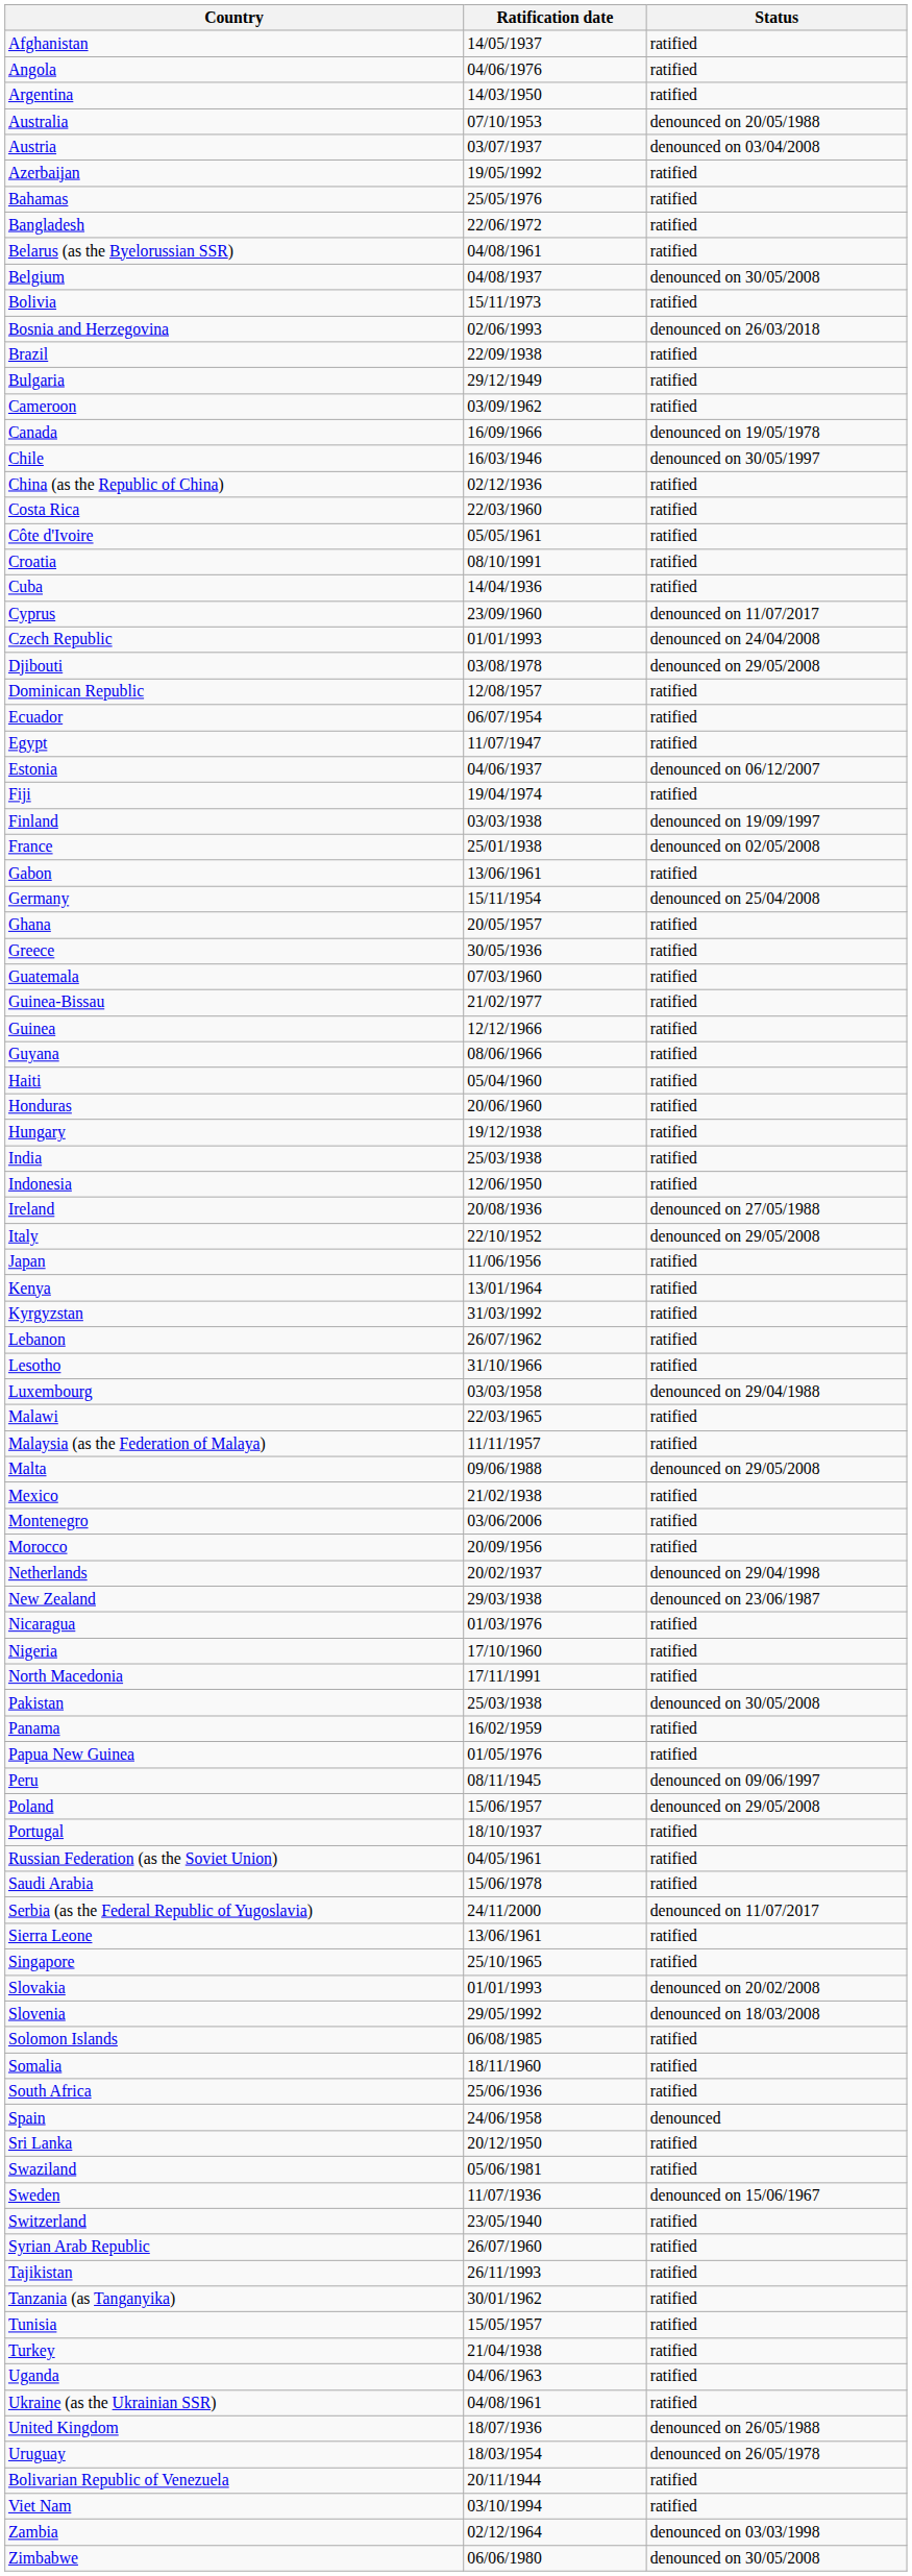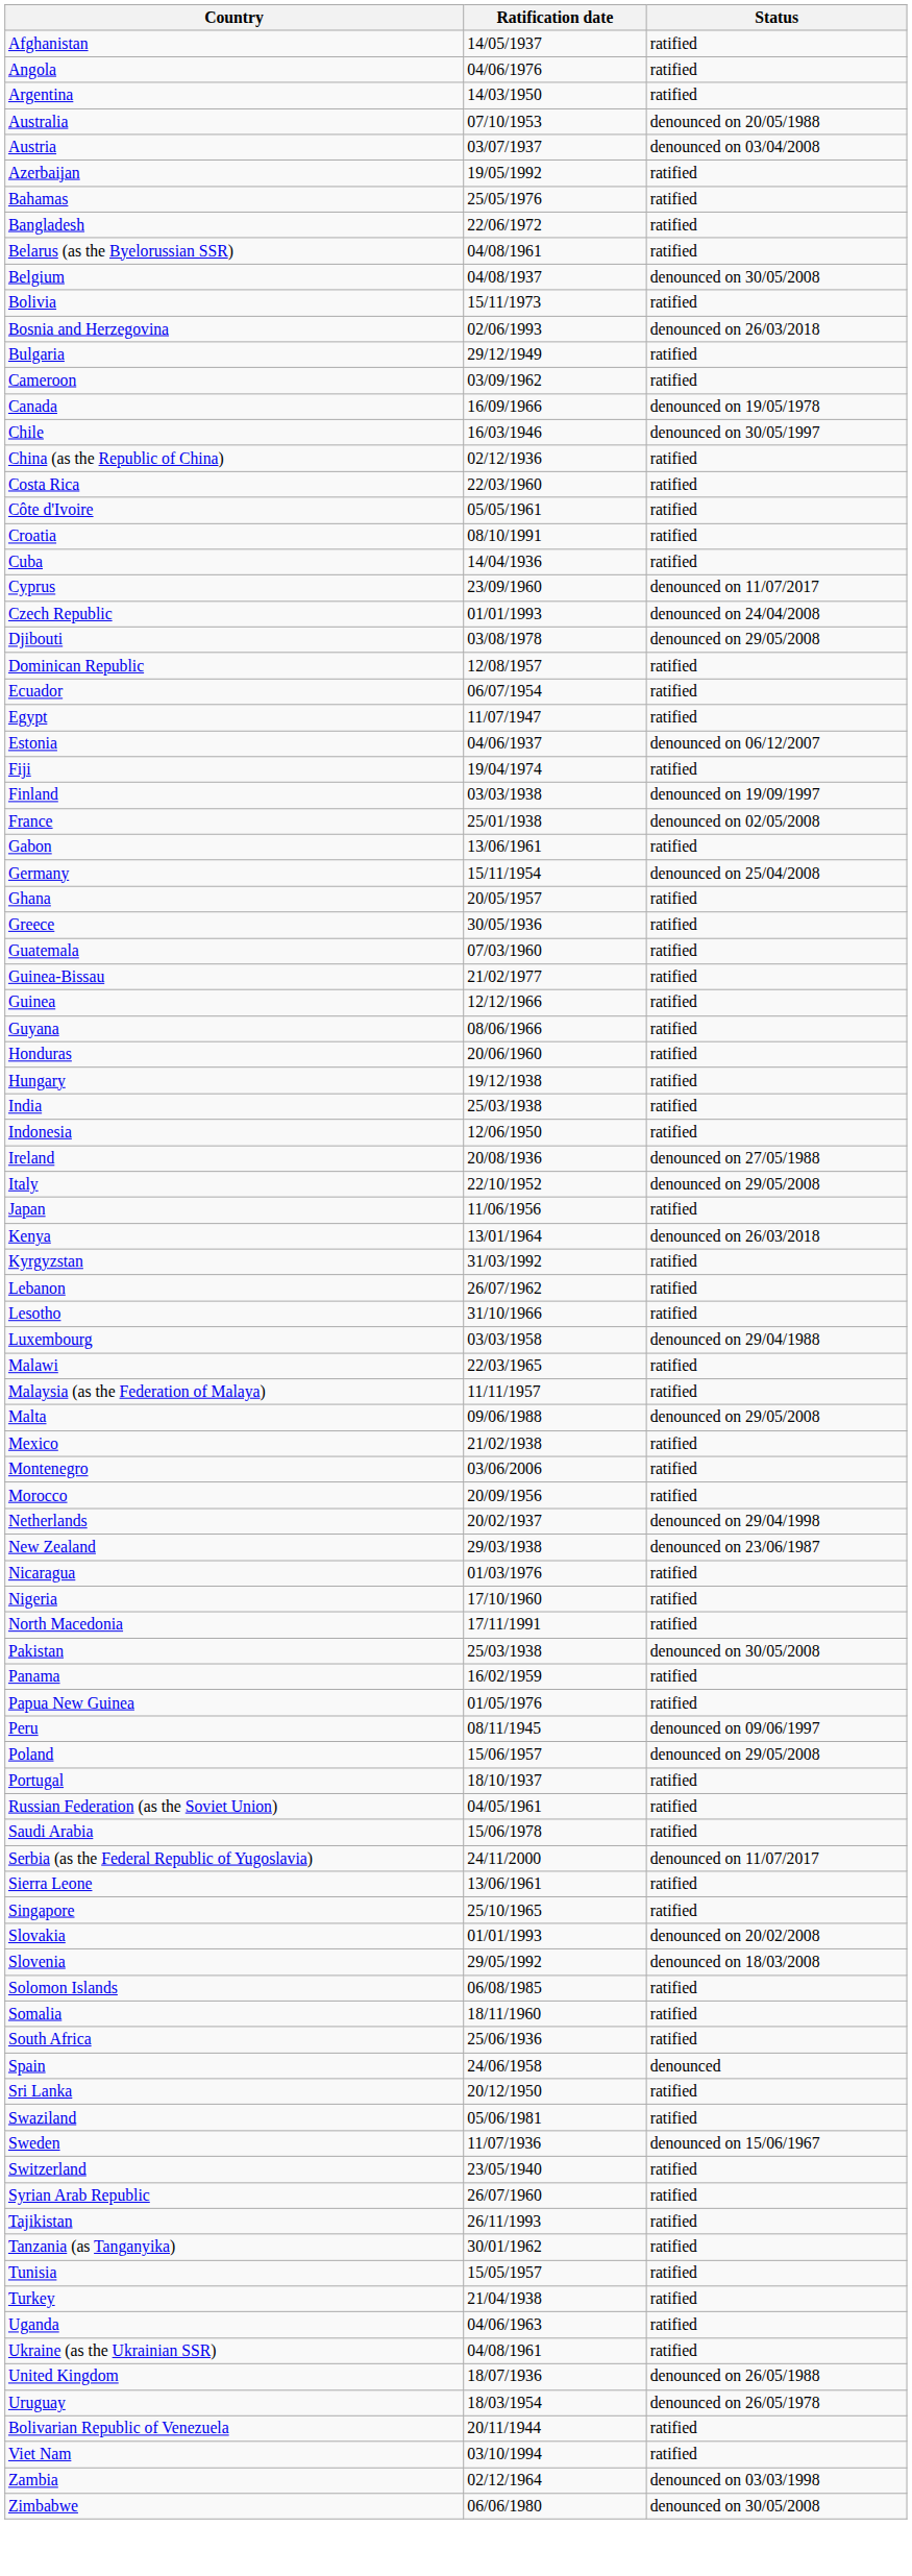 <table class="wikitable" style="width:70%;margin:auto;">
 <tr style="text-align:left;">
 <th>Country</th>
 <th>Ratification date</th>
 <th>Status</th>
 </tr>
 <tr>
 <td><a href='#'>Afghanistan</a></td>
 <td>14/05/1937</td>
 <td>ratified</td>
 </tr>
 <tr>
 <td><a href='#'>Angola</a></td>
 <td>04/06/1976</td>
 <td>ratified</td>
 </tr>
 <tr>
 <td><a href='#'>Argentina</a></td>
 <td>14/03/1950</td>
 <td>ratified</td>
 </tr>
 <tr>
 <td><a href='#'>Australia</a></td>
 <td>07/10/1953</td>
 <td>denounced on 20/05/1988</td>
 </tr>
 <tr>
 <td><a href='#'>Austria</a></td>
 <td>03/07/1937</td>
 <td>denounced on 03/04/2008</td>
 </tr>
 <tr>
 <td><a href='#'>Azerbaijan</a></td>
 <td>19/05/1992</td>
 <td>ratified</td>
 </tr>
 <tr>
 <td><a href='#'>Bahamas</a></td>
 <td>25/05/1976</td>
 <td>ratified</td>
 </tr>
 <tr>
 <td><a href='#'>Bangladesh</a></td>
 <td>22/06/1972</td>
 <td>ratified</td>
 </tr>
 <tr>
 <td><a href='#'>Belarus</a> (as the <a href='#'>Byelorussian SSR</a>)</td>
 <td>04/08/1961</td>
 <td>ratified</td>
 </tr>
 <tr>
 <td><a href='#'>Belgium</a></td>
 <td>04/08/1937</td>
 <td>denounced on 30/05/2008</td>
 </tr>
 <tr>
 <td><a href='#'>Bolivia</a></td>
 <td>15/11/1973</td>
 <td>ratified</td>
 </tr>
 <tr>
 <td><a href='#'>Bosnia and Herzegovina</a></td>
 <td>02/06/1993</td>
 <td>denounced on 26/03/2018</td>
-</tr>
-<tr>
-<td><a href='#'>Brazil</a></td>
-<td>22/09/1938</td>
-<td>ratified</td>
 </tr>
 <tr>
 <td><a href='#'>Bulgaria</a></td>
 <td>29/12/1949</td>
 <td>ratified</td>
 </tr>
 <tr>
 <td><a href='#'>Cameroon</a></td>
 <td>03/09/1962</td>
 <td>ratified</td>
 </tr>
 <tr>
 <td><a href='#'>Canada</a></td>
 <td>16/09/1966</td>
 <td>denounced on 19/05/1978</td>
 </tr>
 <tr>
 <td><a href='#'>Chile</a></td>
 <td>16/03/1946</td>
 <td>denounced on 30/05/1997</td>
 </tr>
 <tr>
 <td><a href='#'>China</a> (as the <a href='#'>Republic of China</a>)</td>
 <td>02/12/1936</td>
 <td>ratified</td>
 </tr>
 <tr>
 <td><a href='#'>Costa Rica</a></td>
 <td>22/03/1960</td>
 <td>ratified</td>
 </tr>
 <tr>
 <td><a href='#'>Côte d'Ivoire</a></td>
 <td>05/05/1961</td>
 <td>ratified</td>
 </tr>
 <tr>
 <td><a href='#'>Croatia</a></td>
 <td>08/10/1991</td>
 <td>ratified</td>
 </tr>
 <tr>
 <td><a href='#'>Cuba</a></td>
 <td>14/04/1936</td>
 <td>ratified</td>
 </tr>
 <tr>
 <td><a href='#'>Cyprus</a></td>
 <td>23/09/1960</td>
 <td>denounced on 11/07/2017</td>
 </tr>
 <tr>
 <td><a href='#'>Czech Republic</a></td>
 <td>01/01/1993</td>
 <td>denounced on 24/04/2008</td>
 </tr>
 <tr>
 <td><a href='#'>Djibouti</a></td>
 <td>03/08/1978</td>
 <td>denounced on 29/05/2008</td>
 </tr>
 <tr>
 <td><a href='#'>Dominican Republic</a></td>
 <td>12/08/1957</td>
 <td>ratified</td>
 </tr>
 <tr>
 <td><a href='#'>Ecuador</a></td>
 <td>06/07/1954</td>
 <td>ratified</td>
 </tr>
 <tr>
 <td><a href='#'>Egypt</a></td>
 <td>11/07/1947</td>
 <td>ratified</td>
 </tr>
 <tr>
 <td><a href='#'>Estonia</a></td>
 <td>04/06/1937</td>
 <td>denounced on 06/12/2007</td>
 </tr>
 <tr>
 <td><a href='#'>Fiji</a></td>
 <td>19/04/1974</td>
 <td>ratified</td>
 </tr>
 <tr>
 <td><a href='#'>Finland</a></td>
 <td>03/03/1938</td>
 <td>denounced on 19/09/1997</td>
 </tr>
 <tr>
 <td><a href='#'>France</a></td>
 <td>25/01/1938</td>
 <td>denounced on 02/05/2008</td>
 </tr>
 <tr>
 <td><a href='#'>Gabon</a></td>
 <td>13/06/1961</td>
 <td>ratified</td>
 </tr>
 <tr>
 <td><a href='#'>Germany</a></td>
 <td>15/11/1954</td>
 <td>denounced on 25/04/2008</td>
 </tr>
 <tr>
 <td><a href='#'>Ghana</a></td>
 <td>20/05/1957</td>
 <td>ratified</td>
 </tr>
 <tr>
 <td><a href='#'>Greece</a></td>
 <td>30/05/1936</td>
 <td>ratified</td>
 </tr>
 <tr>
 <td><a href='#'>Guatemala</a></td>
 <td>07/03/1960</td>
 <td>ratified</td>
 </tr>
 <tr>
 <td><a href='#'>Guinea-Bissau</a></td>
 <td>21/02/1977</td>
 <td>ratified</td>
 </tr>
 <tr>
 <td><a href='#'>Guinea</a></td>
 <td>12/12/1966</td>
 <td>ratified</td>
 </tr>
 <tr>
 <td><a href='#'>Guyana</a></td>
 <td>08/06/1966</td>
 <td>ratified</td>
 </tr>
 <tr>
-<td><a href='#'>Haiti</a></td>
-<td>05/04/1960</td>
-<td>ratified</td>
-</tr>
-<tr>
 <td><a href='#'>Honduras</a></td>
 <td>20/06/1960</td>
 <td>ratified</td>
 </tr>
 <tr>
 <td><a href='#'>Hungary</a></td>
 <td>19/12/1938</td>
 <td>ratified</td>
 </tr>
 <tr>
 <td><a href='#'>India</a></td>
 <td>25/03/1938</td>
 <td>ratified</td>
 </tr>
 <tr>
 <td><a href='#'>Indonesia</a></td>
 <td>12/06/1950</td>
 <td>ratified</td>
 </tr>
 <tr>
 <td><a href='#'>Ireland</a></td>
 <td>20/08/1936</td>
 <td>denounced on 27/05/1988</td>
 </tr>
 <tr>
 <td><a href='#'>Italy</a></td>
 <td>22/10/1952</td>
 <td>denounced on 29/05/2008</td>
 </tr>
 <tr>
 <td><a href='#'>Japan</a></td>
 <td>11/06/1956</td>
 <td>ratified</td>
 </tr>
 <tr>
 <td><a href='#'>Kenya</a></td>
 <td>13/01/1964</td>
-<td>ratified</td>
+<td>denounced on 26/03/2018</td>
 </tr>
 <tr>
 <td><a href='#'>Kyrgyzstan</a></td>
 <td>31/03/1992</td>
 <td>ratified</td>
 </tr>
 <tr>
 <td><a href='#'>Lebanon</a></td>
 <td>26/07/1962</td>
 <td>ratified</td>
 </tr>
 <tr>
 <td><a href='#'>Lesotho</a></td>
 <td>31/10/1966</td>
 <td>ratified</td>
 </tr>
 <tr>
 <td><a href='#'>Luxembourg</a></td>
 <td>03/03/1958</td>
 <td>denounced on 29/04/1988</td>
 </tr>
 <tr>
 <td><a href='#'>Malawi</a></td>
 <td>22/03/1965</td>
 <td>ratified</td>
 </tr>
 <tr>
 <td><a href='#'>Malaysia</a> (as the <a href='#'>Federation of Malaya</a>)</td>
 <td>11/11/1957</td>
 <td>ratified</td>
 </tr>
 <tr>
 <td><a href='#'>Malta</a></td>
 <td>09/06/1988</td>
 <td>denounced on 29/05/2008</td>
 </tr>
 <tr>
 <td><a href='#'>Mexico</a></td>
 <td>21/02/1938</td>
 <td>ratified</td>
 </tr>
 <tr>
 <td><a href='#'>Montenegro</a></td>
 <td>03/06/2006</td>
 <td>ratified</td>
 </tr>
 <tr>
 <td><a href='#'>Morocco</a></td>
 <td>20/09/1956</td>
 <td>ratified</td>
 </tr>
 <tr>
 <td><a href='#'>Netherlands</a></td>
 <td>20/02/1937</td>
 <td>denounced on 29/04/1998</td>
 </tr>
 <tr>
 <td><a href='#'>New Zealand</a></td>
 <td>29/03/1938</td>
 <td>denounced on 23/06/1987</td>
 </tr>
 <tr>
 <td><a href='#'>Nicaragua</a></td>
 <td>01/03/1976</td>
 <td>ratified</td>
 </tr>
 <tr>
 <td><a href='#'>Nigeria</a></td>
 <td>17/10/1960</td>
 <td>ratified</td>
 </tr>
 <tr>
 <td><a href='#'>North Macedonia</a></td>
 <td>17/11/1991</td>
 <td>ratified</td>
 </tr>
 <tr>
 <td><a href='#'>Pakistan</a></td>
 <td>25/03/1938</td>
 <td>denounced on 30/05/2008</td>
 </tr>
 <tr>
 <td><a href='#'>Panama</a></td>
 <td>16/02/1959</td>
 <td>ratified</td>
 </tr>
 <tr>
 <td><a href='#'>Papua New Guinea</a></td>
 <td>01/05/1976</td>
 <td>ratified</td>
 </tr>
 <tr>
 <td><a href='#'>Peru</a></td>
 <td>08/11/1945</td>
 <td>denounced on 09/06/1997</td>
 </tr>
 <tr>
 <td><a href='#'>Poland</a></td>
 <td>15/06/1957</td>
 <td>denounced on 29/05/2008</td>
 </tr>
 <tr>
 <td><a href='#'>Portugal</a></td>
 <td>18/10/1937</td>
 <td>ratified</td>
 </tr>
 <tr>
 <td><a href='#'>Russian Federation</a> (as the <a href='#'>Soviet Union</a>)</td>
 <td>04/05/1961</td>
 <td>ratified</td>
 </tr>
 <tr>
 <td><a href='#'>Saudi Arabia</a></td>
 <td>15/06/1978</td>
 <td>ratified</td>
 </tr>
 <tr>
 <td><a href='#'>Serbia</a> (as the <a href='#'>Federal Republic of Yugoslavia</a>)</td>
 <td>24/11/2000</td>
 <td>denounced on 11/07/2017</td>
 </tr>
 <tr>
 <td><a href='#'>Sierra Leone</a></td>
 <td>13/06/1961</td>
 <td>ratified</td>
 </tr>
 <tr>
 <td><a href='#'>Singapore</a></td>
 <td>25/10/1965</td>
 <td>ratified</td>
 </tr>
 <tr>
 <td><a href='#'>Slovakia</a></td>
 <td>01/01/1993</td>
 <td>denounced on 20/02/2008</td>
 </tr>
 <tr>
 <td><a href='#'>Slovenia</a></td>
 <td>29/05/1992</td>
 <td>denounced on 18/03/2008</td>
 </tr>
 <tr>
 <td><a href='#'>Solomon Islands</a></td>
 <td>06/08/1985</td>
 <td>ratified</td>
 </tr>
 <tr>
 <td><a href='#'>Somalia</a></td>
 <td>18/11/1960</td>
 <td>ratified</td>
 </tr>
 <tr>
 <td><a href='#'>South Africa</a></td>
 <td>25/06/1936</td>
 <td>ratified</td>
 </tr>
 <tr>
 <td><a href='#'>Spain</a></td>
 <td>24/06/1958</td>
 <td>denounced</td>
 </tr>
 <tr>
 <td><a href='#'>Sri Lanka</a></td>
 <td>20/12/1950</td>
 <td>ratified</td>
 </tr>
 <tr>
 <td><a href='#'>Swaziland</a></td>
 <td>05/06/1981</td>
 <td>ratified</td>
 </tr>
 <tr>
 <td><a href='#'>Sweden</a></td>
 <td>11/07/1936</td>
 <td>denounced on 15/06/1967</td>
 </tr>
 <tr>
 <td><a href='#'>Switzerland</a></td>
 <td>23/05/1940</td>
 <td>ratified</td>
 </tr>
 <tr>
 <td><a href='#'>Syrian Arab Republic</a></td>
 <td>26/07/1960</td>
 <td>ratified</td>
 </tr>
 <tr>
 <td><a href='#'>Tajikistan</a></td>
 <td>26/11/1993</td>
 <td>ratified</td>
 </tr>
 <tr>
 <td><a href='#'>Tanzania</a> (as <a href='#'>Tanganyika</a>)</td>
 <td>30/01/1962</td>
 <td>ratified</td>
 </tr>
 <tr>
 <td><a href='#'>Tunisia</a></td>
 <td>15/05/1957</td>
 <td>ratified</td>
 </tr>
 <tr>
 <td><a href='#'>Turkey</a></td>
 <td>21/04/1938</td>
 <td>ratified</td>
 </tr>
 <tr>
 <td><a href='#'>Uganda</a></td>
 <td>04/06/1963</td>
 <td>ratified</td>
 </tr>
 <tr>
 <td><a href='#'>Ukraine</a> (as the <a href='#'>Ukrainian SSR</a>)</td>
 <td>04/08/1961</td>
 <td>ratified</td>
 </tr>
 <tr>
 <td><a href='#'>United Kingdom</a></td>
 <td>18/07/1936</td>
 <td>denounced on 26/05/1988</td>
 </tr>
 <tr>
 <td><a href='#'>Uruguay</a></td>
 <td>18/03/1954</td>
 <td>denounced on 26/05/1978</td>
 </tr>
 <tr>
 <td><a href='#'>Bolivarian Republic of Venezuela</a></td>
 <td>20/11/1944</td>
 <td>ratified</td>
 </tr>
 <tr>
 <td><a href='#'>Viet Nam</a></td>
 <td>03/10/1994</td>
 <td>ratified</td>
 </tr>
 <tr>
 <td><a href='#'>Zambia</a></td>
 <td>02/12/1964</td>
 <td>denounced on 03/03/1998</td>
 </tr>
 <tr>
 <td><a href='#'>Zimbabwe</a></td>
 <td>06/06/1980</td>
 <td>denounced on 30/05/2008</td>
 </tr>
 </table>
